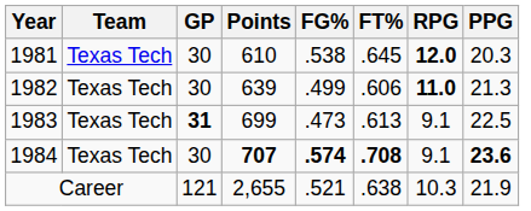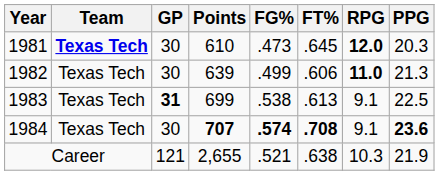 <table class="wikitable"; style="text-align:center">
 <tr>
 <th>Year</th>
 <th>Team</th>
 <th>GP</th>
 <th>Points</th>
 <th>FG%</th>
 <th>FT%</th>
 <th>RPG</th>
 <th>PPG</th>
 </tr>
 <tr>
 <td>1981</td>
-<td><a href='#'>Texas Tech</a></td>
+<td><strong><a href='#'>Texas Tech</a></strong></td>
 <td>30</td>
 <td>610</td>
-<td>.538</td>
+<td>.473</td>
 <td>.645</td>
 <td><strong>12.0</strong></td>
 <td>20.3</td>
 </tr>
 <tr>
 <td>1982</td>
 <td>Texas Tech</td>
 <td>30</td>
 <td>639</td>
 <td>.499</td>
 <td>.606</td>
 <td><strong>11.0</strong></td>
 <td>21.3</td>
 </tr>
 <tr>
 <td>1983</td>
 <td>Texas Tech</td>
 <td><strong>31</strong></td>
 <td>699</td>
-<td>.473</td>
+<td>.538</td>
 <td>.613</td>
 <td>9.1</td>
 <td>22.5</td>
 </tr>
 <tr>
 <td>1984</td>
 <td>Texas Tech</td>
 <td>30</td>
 <td><strong>707</strong></td>
 <td><strong>.574</strong></td>
 <td><strong>.708</strong></td>
 <td>9.1</td>
 <td><strong>23.6</strong></td>
 </tr>
 <tr>
 <td colspan=2 align=center>Career</td>
 <td>121</td>
 <td>2,655</td>
 <td>.521</td>
 <td>.638</td>
 <td>10.3</td>
 <td>21.9</td>
 </tr>
 </table>
